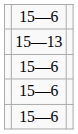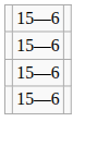 <table class="wikitable">
 <tr>
 <td><strong></strong></td>
 <td align=center>15—6</td>
-<td></td>
-</tr>
-<tr>
-<td><strong></strong></td>
-<td align=center>15—13</td>
 <td></td>
 </tr>
 <tr>
 <td><strong></strong></td>
 <td align=center>15—6</td>
 <td></td>
 </tr>
 <tr>
 <td><strong></strong></td>
 <td align=center>15—6</td>
 <td></td>
 </tr>
 <tr>
 <td><strong></strong></td>
 <td align=center>15—6</td>
 <td></td>
 </tr>
 </table>
